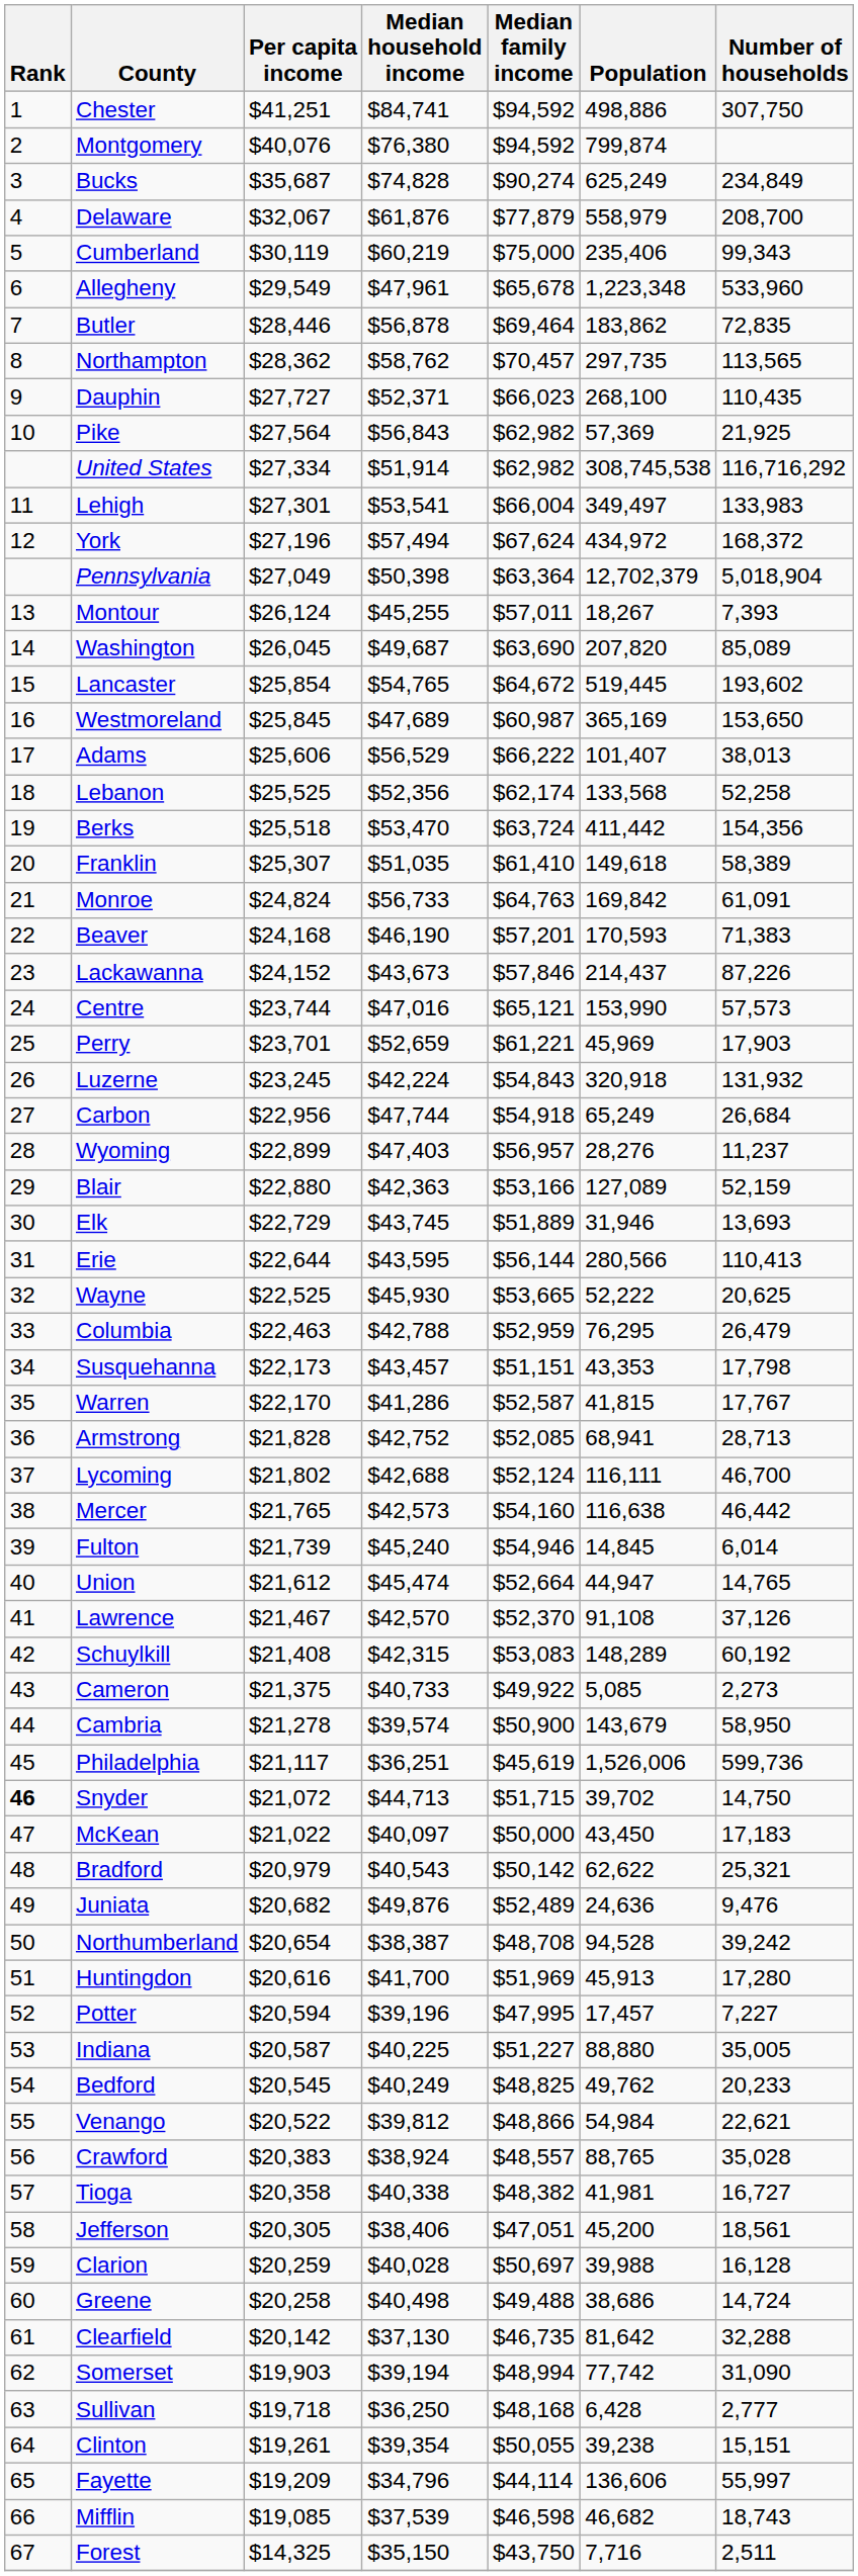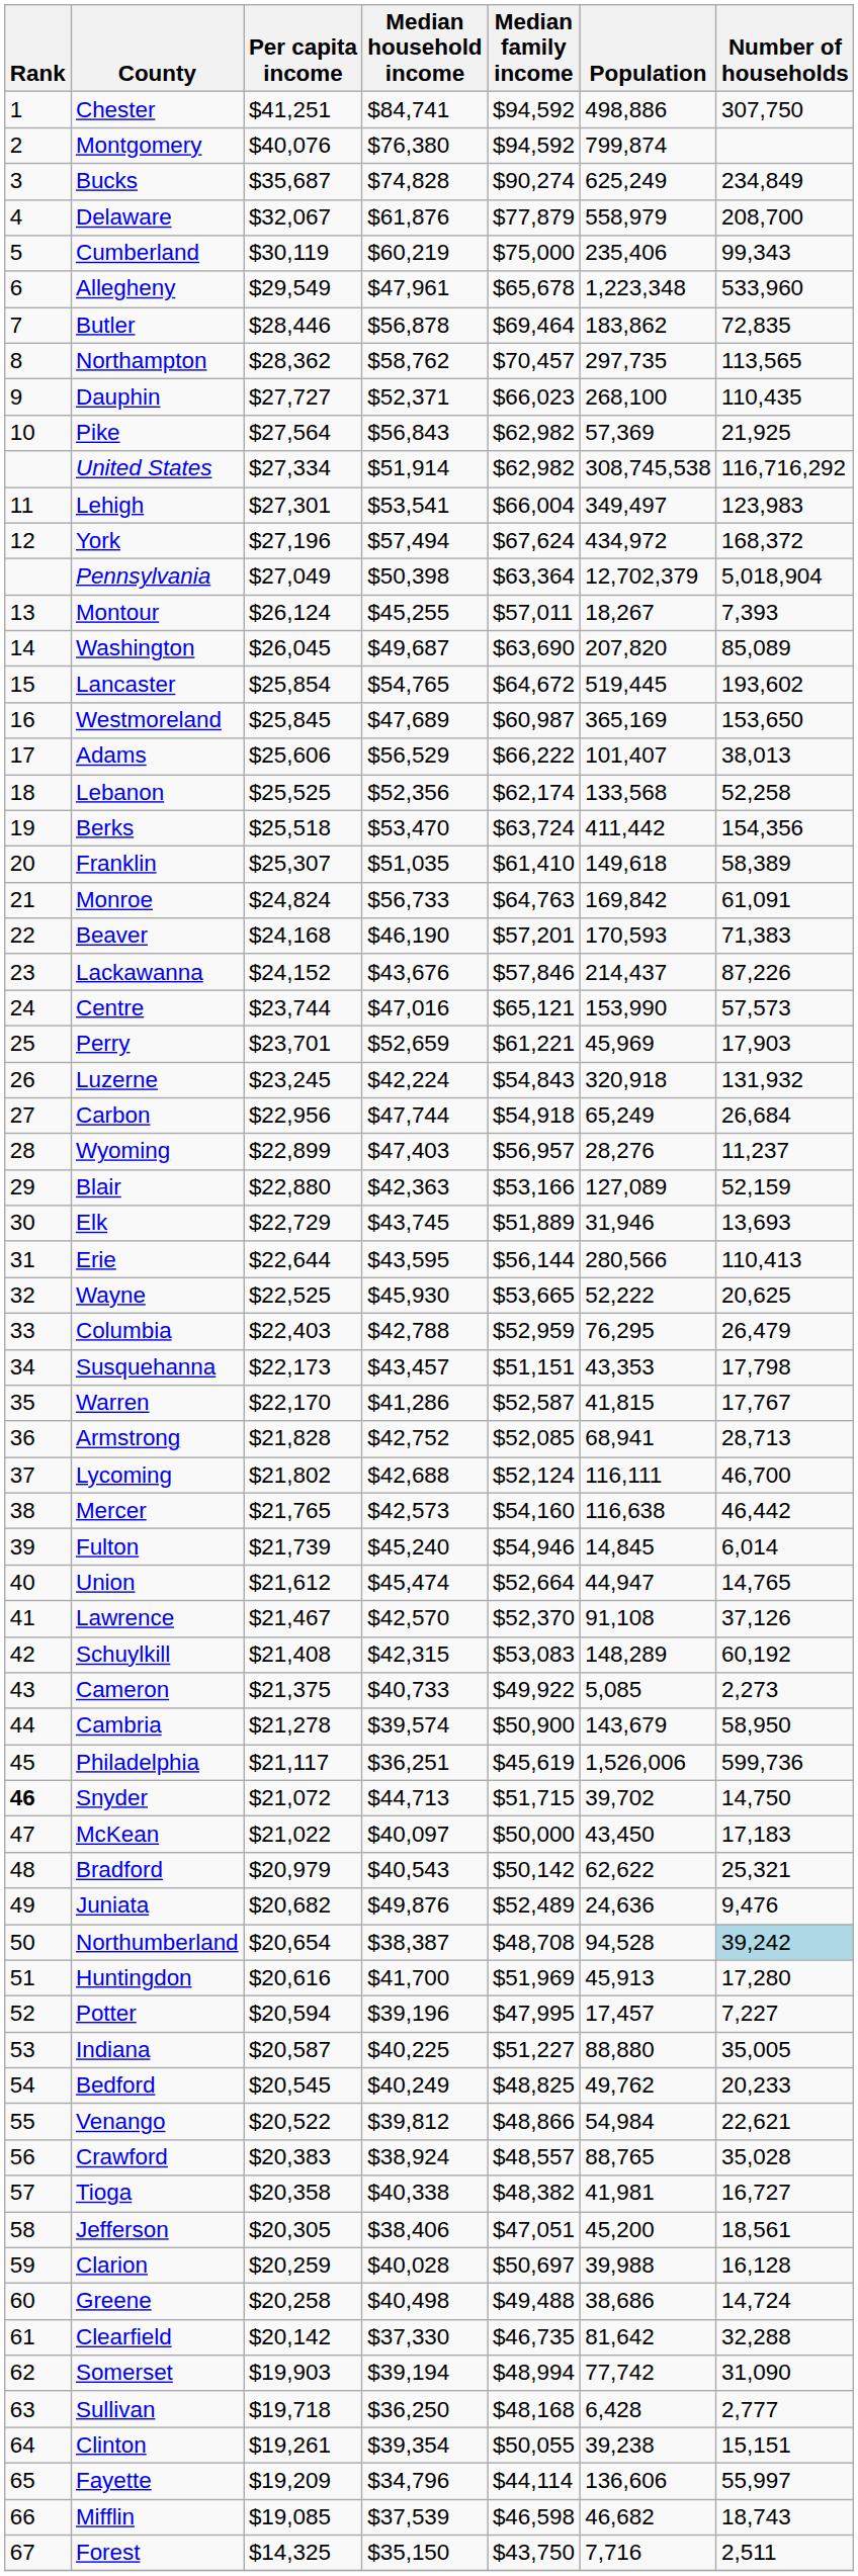 <table class="wikitable sortable">
 <tr valign=bottom>
 <th>Rank</th>
 <th>County</th>
 <th>Per capita<br>income</th>
 <th>Median<br>household<br>income</th>
 <th>Median<br>family<br>income</th>
 <th>Population</th>
 <th>Number of<br>households</th>
 </tr>
 <tr>
 <td>1</td>
 <td><a href='#'>Chester</a></td>
 <td>$41,251</td>
 <td>$84,741</td>
 <td>$94,592</td>
 <td>498,886</td>
 <td>307,750</td>
 </tr>
 <tr>
 <td>2</td>
 <td><a href='#'>Montgomery</a></td>
 <td>$40,076</td>
 <td>$76,380</td>
 <td>$94,592</td>
 <td>799,874</td>
 <td></td>
 </tr>
 <tr>
 <td>3</td>
 <td><a href='#'>Bucks</a></td>
 <td>$35,687</td>
 <td>$74,828</td>
 <td>$90,274</td>
 <td>625,249</td>
 <td>234,849</td>
 </tr>
 <tr>
 <td>4</td>
 <td><a href='#'>Delaware</a></td>
 <td>$32,067</td>
 <td>$61,876</td>
 <td>$77,879</td>
 <td>558,979</td>
 <td>208,700</td>
 </tr>
 <tr>
 <td>5</td>
 <td><a href='#'>Cumberland</a></td>
 <td>$30,119</td>
 <td>$60,219</td>
 <td>$75,000</td>
 <td>235,406</td>
 <td>99,343</td>
 </tr>
 <tr>
 <td>6</td>
 <td><a href='#'>Allegheny</a></td>
 <td>$29,549</td>
 <td>$47,961</td>
 <td>$65,678</td>
 <td>1,223,348</td>
 <td>533,960</td>
 </tr>
 <tr>
 <td>7</td>
 <td><a href='#'>Butler</a></td>
 <td>$28,446</td>
 <td>$56,878</td>
 <td>$69,464</td>
 <td>183,862</td>
 <td>72,835</td>
 </tr>
 <tr>
 <td>8</td>
 <td><a href='#'>Northampton</a></td>
 <td>$28,362</td>
 <td>$58,762</td>
 <td>$70,457</td>
 <td>297,735</td>
 <td>113,565</td>
 </tr>
 <tr>
 <td>9</td>
 <td><a href='#'>Dauphin</a></td>
 <td>$27,727</td>
 <td>$52,371</td>
 <td>$66,023</td>
 <td>268,100</td>
 <td>110,435</td>
 </tr>
 <tr>
 <td>10</td>
 <td><a href='#'>Pike</a></td>
 <td>$27,564</td>
 <td>$56,843</td>
 <td>$62,982</td>
 <td>57,369</td>
 <td>21,925</td>
 </tr>
 <tr>
 <td></td>
 <td><em><a href='#'>United States</a></em></td>
 <td>$27,334</td>
 <td>$51,914</td>
 <td>$62,982</td>
 <td>308,745,538</td>
 <td>116,716,292</td>
 </tr>
 <tr>
 <td>11</td>
 <td><a href='#'>Lehigh</a></td>
 <td>$27,301</td>
 <td>$53,541</td>
 <td>$66,004</td>
 <td>349,497</td>
-<td>133,983</td>
+<td>123,983</td>
 </tr>
 <tr>
 <td>12</td>
 <td><a href='#'>York</a></td>
 <td>$27,196</td>
 <td>$57,494</td>
 <td>$67,624</td>
 <td>434,972</td>
 <td>168,372</td>
 </tr>
 <tr>
 <td></td>
 <td><em><a href='#'>Pennsylvania</a></em></td>
 <td>$27,049</td>
 <td>$50,398</td>
 <td>$63,364</td>
 <td>12,702,379</td>
 <td>5,018,904</td>
 </tr>
 <tr>
 <td>13</td>
 <td><a href='#'>Montour</a></td>
 <td>$26,124</td>
 <td>$45,255</td>
 <td>$57,011</td>
 <td>18,267</td>
 <td>7,393</td>
 </tr>
 <tr>
 <td>14</td>
 <td><a href='#'>Washington</a></td>
 <td>$26,045</td>
 <td>$49,687</td>
 <td>$63,690</td>
 <td>207,820</td>
 <td>85,089</td>
 </tr>
 <tr>
 <td>15</td>
 <td><a href='#'>Lancaster</a></td>
 <td>$25,854</td>
 <td>$54,765</td>
 <td>$64,672</td>
 <td>519,445</td>
 <td>193,602</td>
 </tr>
 <tr>
 <td>16</td>
 <td><a href='#'>Westmoreland</a></td>
 <td>$25,845</td>
 <td>$47,689</td>
 <td>$60,987</td>
 <td>365,169</td>
 <td>153,650</td>
 </tr>
 <tr>
 <td>17</td>
 <td><a href='#'>Adams</a></td>
 <td>$25,606</td>
 <td>$56,529</td>
 <td>$66,222</td>
 <td>101,407</td>
 <td>38,013</td>
 </tr>
 <tr>
 <td>18</td>
 <td><a href='#'>Lebanon</a></td>
 <td>$25,525</td>
 <td>$52,356</td>
 <td>$62,174</td>
 <td>133,568</td>
 <td>52,258</td>
 </tr>
 <tr>
 <td>19</td>
 <td><a href='#'>Berks</a></td>
 <td>$25,518</td>
 <td>$53,470</td>
 <td>$63,724</td>
 <td>411,442</td>
 <td>154,356</td>
 </tr>
 <tr>
 <td>20</td>
 <td><a href='#'>Franklin</a></td>
 <td>$25,307</td>
 <td>$51,035</td>
 <td>$61,410</td>
 <td>149,618</td>
 <td>58,389</td>
 </tr>
 <tr>
 <td>21</td>
 <td><a href='#'>Monroe</a></td>
 <td>$24,824</td>
 <td>$56,733</td>
 <td>$64,763</td>
 <td>169,842</td>
 <td>61,091</td>
 </tr>
 <tr>
 <td>22</td>
 <td><a href='#'>Beaver</a></td>
 <td>$24,168</td>
 <td>$46,190</td>
 <td>$57,201</td>
 <td>170,593</td>
 <td>71,383</td>
 </tr>
 <tr>
 <td>23</td>
 <td><a href='#'>Lackawanna</a></td>
 <td>$24,152</td>
-<td>$43,673</td>
+<td>$43,676</td>
 <td>$57,846</td>
 <td>214,437</td>
 <td>87,226</td>
 </tr>
 <tr>
 <td>24</td>
 <td><a href='#'>Centre</a></td>
 <td>$23,744</td>
 <td>$47,016</td>
 <td>$65,121</td>
 <td>153,990</td>
 <td>57,573</td>
 </tr>
 <tr>
 <td>25</td>
 <td><a href='#'>Perry</a></td>
 <td>$23,701</td>
 <td>$52,659</td>
 <td>$61,221</td>
 <td>45,969</td>
 <td>17,903</td>
 </tr>
 <tr>
 <td>26</td>
 <td><a href='#'>Luzerne</a></td>
 <td>$23,245</td>
 <td>$42,224</td>
 <td>$54,843</td>
 <td>320,918</td>
 <td>131,932</td>
 </tr>
 <tr>
 <td>27</td>
 <td><a href='#'>Carbon</a></td>
 <td>$22,956</td>
 <td>$47,744</td>
 <td>$54,918</td>
 <td>65,249</td>
 <td>26,684</td>
 </tr>
 <tr>
 <td>28</td>
 <td><a href='#'>Wyoming</a></td>
 <td>$22,899</td>
 <td>$47,403</td>
 <td>$56,957</td>
 <td>28,276</td>
 <td>11,237</td>
 </tr>
 <tr>
 <td>29</td>
 <td><a href='#'>Blair</a></td>
 <td>$22,880</td>
 <td>$42,363</td>
 <td>$53,166</td>
 <td>127,089</td>
 <td>52,159</td>
 </tr>
 <tr>
 <td>30</td>
 <td><a href='#'>Elk</a></td>
 <td>$22,729</td>
 <td>$43,745</td>
 <td>$51,889</td>
 <td>31,946</td>
 <td>13,693</td>
 </tr>
 <tr>
 <td>31</td>
 <td><a href='#'>Erie</a></td>
 <td>$22,644</td>
 <td>$43,595</td>
 <td>$56,144</td>
 <td>280,566</td>
 <td>110,413</td>
 </tr>
 <tr>
 <td>32</td>
 <td><a href='#'>Wayne</a></td>
 <td>$22,525</td>
 <td>$45,930</td>
 <td>$53,665</td>
 <td>52,222</td>
 <td>20,625</td>
 </tr>
 <tr>
 <td>33</td>
 <td><a href='#'>Columbia</a></td>
-<td>$22,463</td>
+<td>$22,403</td>
 <td>$42,788</td>
 <td>$52,959</td>
 <td>76,295</td>
 <td>26,479</td>
 </tr>
 <tr>
 <td>34</td>
 <td><a href='#'>Susquehanna</a></td>
 <td>$22,173</td>
 <td>$43,457</td>
 <td>$51,151</td>
 <td>43,353</td>
 <td>17,798</td>
 </tr>
 <tr>
 <td>35</td>
 <td><a href='#'>Warren</a></td>
 <td>$22,170</td>
 <td>$41,286</td>
 <td>$52,587</td>
 <td>41,815</td>
 <td>17,767</td>
 </tr>
 <tr>
 <td>36</td>
 <td><a href='#'>Armstrong</a></td>
 <td>$21,828</td>
 <td>$42,752</td>
 <td>$52,085</td>
 <td>68,941</td>
 <td>28,713</td>
 </tr>
 <tr>
 <td>37</td>
 <td><a href='#'>Lycoming</a></td>
 <td>$21,802</td>
 <td>$42,688</td>
 <td>$52,124</td>
 <td>116,111</td>
 <td>46,700</td>
 </tr>
 <tr>
 <td>38</td>
 <td><a href='#'>Mercer</a></td>
 <td>$21,765</td>
 <td>$42,573</td>
 <td>$54,160</td>
 <td>116,638</td>
 <td>46,442</td>
 </tr>
 <tr>
 <td>39</td>
 <td><a href='#'>Fulton</a></td>
 <td>$21,739</td>
 <td>$45,240</td>
 <td>$54,946</td>
 <td>14,845</td>
 <td>6,014</td>
 </tr>
 <tr>
 <td>40</td>
 <td><a href='#'>Union</a></td>
 <td>$21,612</td>
 <td>$45,474</td>
 <td>$52,664</td>
 <td>44,947</td>
 <td>14,765</td>
 </tr>
 <tr>
 <td>41</td>
 <td><a href='#'>Lawrence</a></td>
 <td>$21,467</td>
 <td>$42,570</td>
 <td>$52,370</td>
 <td>91,108</td>
 <td>37,126</td>
 </tr>
 <tr>
 <td>42</td>
 <td><a href='#'>Schuylkill</a></td>
 <td>$21,408</td>
 <td>$42,315</td>
 <td>$53,083</td>
 <td>148,289</td>
 <td>60,192</td>
 </tr>
 <tr>
 <td>43</td>
 <td><a href='#'>Cameron</a></td>
 <td>$21,375</td>
 <td>$40,733</td>
 <td>$49,922</td>
 <td>5,085</td>
 <td>2,273</td>
 </tr>
 <tr>
 <td>44</td>
 <td><a href='#'>Cambria</a></td>
 <td>$21,278</td>
 <td>$39,574</td>
 <td>$50,900</td>
 <td>143,679</td>
 <td>58,950</td>
 </tr>
 <tr>
 <td>45</td>
 <td><a href='#'>Philadelphia</a></td>
 <td>$21,117</td>
 <td>$36,251</td>
 <td>$45,619</td>
 <td>1,526,006</td>
 <td>599,736</td>
 </tr>
 <tr>
 <td><strong>46</strong></td>
 <td><a href='#'>Snyder</a></td>
 <td>$21,072</td>
 <td>$44,713</td>
 <td>$51,715</td>
 <td>39,702</td>
 <td>14,750</td>
 </tr>
 <tr>
 <td>47</td>
 <td><a href='#'>McKean</a></td>
 <td>$21,022</td>
 <td>$40,097</td>
 <td>$50,000</td>
 <td>43,450</td>
 <td>17,183</td>
 </tr>
 <tr>
 <td>48</td>
 <td><a href='#'>Bradford</a></td>
 <td>$20,979</td>
 <td>$40,543</td>
 <td>$50,142</td>
 <td>62,622</td>
 <td>25,321</td>
 </tr>
 <tr>
 <td>49</td>
 <td><a href='#'>Juniata</a></td>
 <td>$20,682</td>
 <td>$49,876</td>
 <td>$52,489</td>
 <td>24,636</td>
 <td>9,476</td>
 </tr>
 <tr>
 <td>50</td>
 <td><a href='#'>Northumberland</a></td>
 <td>$20,654</td>
 <td>$38,387</td>
 <td>$48,708</td>
 <td>94,528</td>
-<td>39,242</td>
+<td style="background: lightblue;">39,242</td>
 </tr>
 <tr>
 <td>51</td>
 <td><a href='#'>Huntingdon</a></td>
 <td>$20,616</td>
 <td>$41,700</td>
 <td>$51,969</td>
 <td>45,913</td>
 <td>17,280</td>
 </tr>
 <tr>
 <td>52</td>
 <td><a href='#'>Potter</a></td>
 <td>$20,594</td>
 <td>$39,196</td>
 <td>$47,995</td>
 <td>17,457</td>
 <td>7,227</td>
 </tr>
 <tr>
 <td>53</td>
 <td><a href='#'>Indiana</a></td>
 <td>$20,587</td>
 <td>$40,225</td>
 <td>$51,227</td>
 <td>88,880</td>
 <td>35,005</td>
 </tr>
 <tr>
 <td>54</td>
 <td><a href='#'>Bedford</a></td>
 <td>$20,545</td>
 <td>$40,249</td>
 <td>$48,825</td>
 <td>49,762</td>
 <td>20,233</td>
 </tr>
 <tr>
 <td>55</td>
 <td><a href='#'>Venango</a></td>
 <td>$20,522</td>
 <td>$39,812</td>
 <td>$48,866</td>
 <td>54,984</td>
 <td>22,621</td>
 </tr>
 <tr>
 <td>56</td>
 <td><a href='#'>Crawford</a></td>
 <td>$20,383</td>
 <td>$38,924</td>
 <td>$48,557</td>
 <td>88,765</td>
 <td>35,028</td>
 </tr>
 <tr>
 <td>57</td>
 <td><a href='#'>Tioga</a></td>
 <td>$20,358</td>
 <td>$40,338</td>
 <td>$48,382</td>
 <td>41,981</td>
 <td>16,727</td>
 </tr>
 <tr>
 <td>58</td>
 <td><a href='#'>Jefferson</a></td>
 <td>$20,305</td>
 <td>$38,406</td>
 <td>$47,051</td>
 <td>45,200</td>
 <td>18,561</td>
 </tr>
 <tr>
 <td>59</td>
 <td><a href='#'>Clarion</a></td>
 <td>$20,259</td>
 <td>$40,028</td>
 <td>$50,697</td>
 <td>39,988</td>
 <td>16,128</td>
 </tr>
 <tr>
 <td>60</td>
 <td><a href='#'>Greene</a></td>
 <td>$20,258</td>
 <td>$40,498</td>
 <td>$49,488</td>
 <td>38,686</td>
 <td>14,724</td>
 </tr>
 <tr>
 <td>61</td>
 <td><a href='#'>Clearfield</a></td>
 <td>$20,142</td>
-<td>$37,130</td>
+<td>$37,330</td>
 <td>$46,735</td>
 <td>81,642</td>
 <td>32,288</td>
 </tr>
 <tr>
 <td>62</td>
 <td><a href='#'>Somerset</a></td>
 <td>$19,903</td>
 <td>$39,194</td>
 <td>$48,994</td>
 <td>77,742</td>
 <td>31,090</td>
 </tr>
 <tr>
 <td>63</td>
 <td><a href='#'>Sullivan</a></td>
 <td>$19,718</td>
 <td>$36,250</td>
 <td>$48,168</td>
 <td>6,428</td>
 <td>2,777</td>
 </tr>
 <tr>
 <td>64</td>
 <td><a href='#'>Clinton</a></td>
 <td>$19,261</td>
 <td>$39,354</td>
 <td>$50,055</td>
 <td>39,238</td>
 <td>15,151</td>
 </tr>
 <tr>
 <td>65</td>
 <td><a href='#'>Fayette</a></td>
 <td>$19,209</td>
 <td>$34,796</td>
 <td>$44,114</td>
 <td>136,606</td>
 <td>55,997</td>
 </tr>
 <tr>
 <td>66</td>
 <td><a href='#'>Mifflin</a></td>
 <td>$19,085</td>
 <td>$37,539</td>
 <td>$46,598</td>
 <td>46,682</td>
 <td>18,743</td>
 </tr>
 <tr>
 <td>67</td>
 <td><a href='#'>Forest</a></td>
 <td>$14,325</td>
 <td>$35,150</td>
 <td>$43,750</td>
 <td>7,716</td>
 <td>2,511</td>
 </tr>
 <tr>
 </tr>
 </table>
